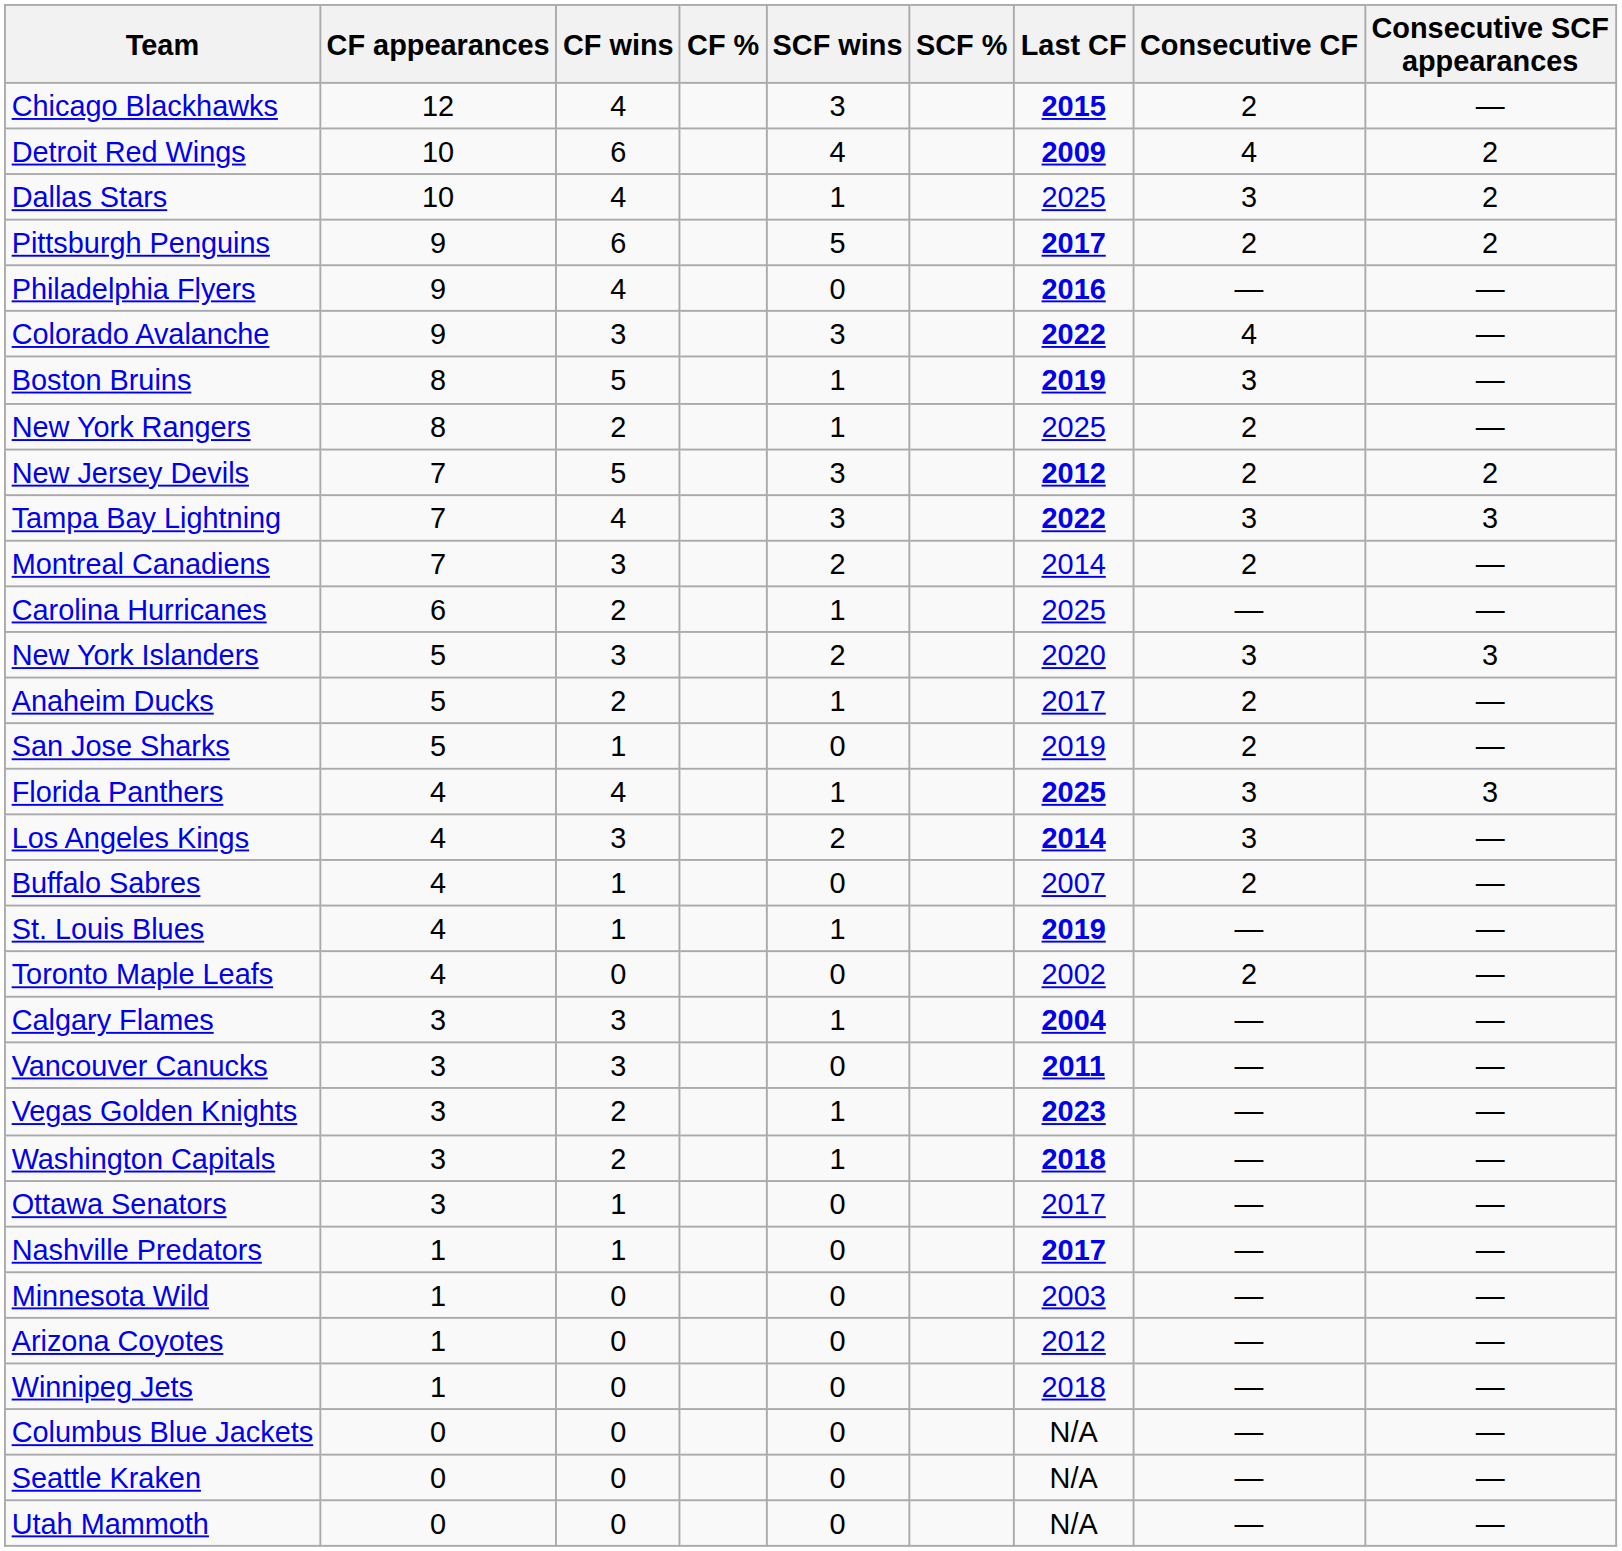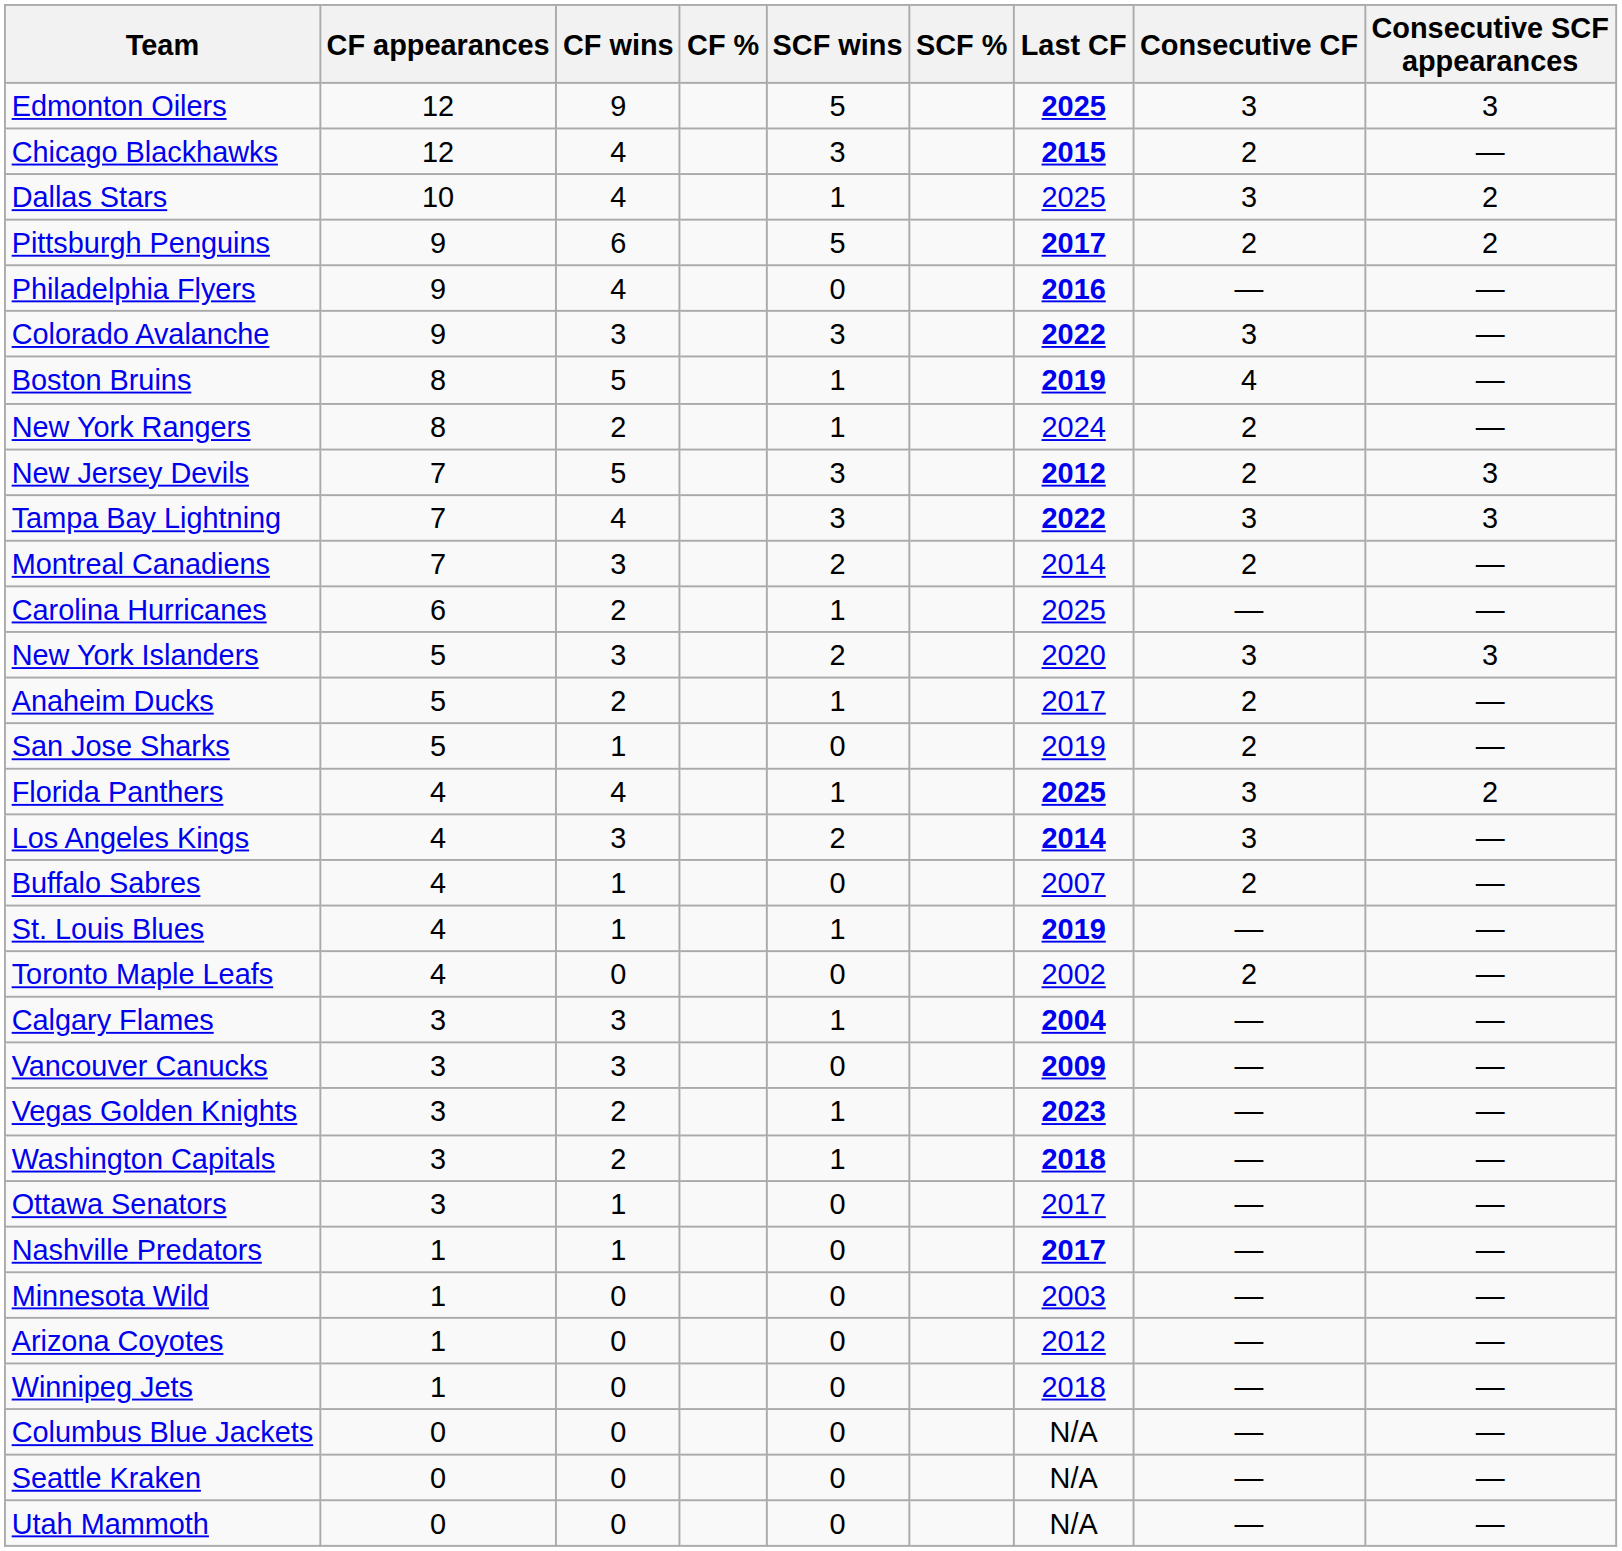 <table class="wikitable" style="text-align:center; font-size: 95%">
 <tr>
 <th>Team</th>
 <th>CF appearances</th>
 <th>CF wins</th>
 <th>CF %</th>
 <th>SCF wins</th>
 <th>SCF %</th>
 <th>Last CF</th>
 <th>Consecutive CF</th>
 <th>Consecutive SCF<br>appearances</th>
 </tr>
 <tr>
+<td style="text-align:left;"><a href='#'>Edmonton Oilers</a></td>
+<td>12</td>
+<td>9</td>
+<td></td>
+<td>5</td>
+<td></td>
+<td><strong><a href='#'>2025</a></strong></td>
+<td>3</td>
+<td>3</td>
+</tr>
+<tr>
 <td style="text-align:left;"><a href='#'>Chicago Blackhawks</a></td>
 <td>12</td>
 <td>4</td>
 <td></td>
 <td>3</td>
 <td></td>
 <td><strong><a href='#'>2015</a></strong></td>
 <td>2</td>
 <td>—</td>
-</tr>
-<tr>
-<td style="text-align:left;"><a href='#'>Detroit Red Wings</a></td>
-<td>10</td>
-<td>6</td>
-<td></td>
-<td>4</td>
-<td></td>
-<td><strong><a href='#'>2009</a></strong></td>
-<td>4</td>
-<td>2</td>
 </tr>
 <tr>
 <td style="text-align:left;"><a href='#'>Dallas Stars</a></td>
 <td>10</td>
 <td>4</td>
 <td></td>
 <td>1</td>
 <td></td>
 <td><a href='#'>2025</a></td>
 <td>3</td>
 <td>2</td>
 </tr>
 <tr>
 <td style="text-align:left;"><a href='#'>Pittsburgh Penguins</a></td>
 <td>9</td>
 <td>6</td>
 <td></td>
 <td>5</td>
 <td></td>
 <td><strong><a href='#'>2017</a></strong></td>
 <td>2</td>
 <td>2</td>
 </tr>
 <tr>
 <td style="text-align:left;"><a href='#'>Philadelphia Flyers</a></td>
 <td>9</td>
 <td>4</td>
 <td></td>
 <td>0</td>
 <td></td>
 <td><strong><a href='#'>2016</a></strong></td>
 <td>—</td>
 <td>—</td>
 </tr>
 <tr>
 <td style="text-align:left;"><a href='#'>Colorado Avalanche</a></td>
 <td>9</td>
 <td>3</td>
 <td></td>
 <td>3</td>
 <td></td>
 <td><strong><a href='#'>2022</a></strong></td>
-<td>4</td>
+<td>3</td>
 <td>—</td>
 </tr>
 <tr>
 <td style="text-align:left;"><a href='#'>Boston Bruins</a></td>
 <td>8</td>
 <td>5</td>
 <td></td>
 <td>1</td>
 <td></td>
 <td><strong><a href='#'>2019</a></strong></td>
-<td>3</td>
+<td>4</td>
 <td>—</td>
 </tr>
 <tr>
 <td style="text-align:left;"><a href='#'>New York Rangers</a></td>
 <td>8</td>
 <td>2</td>
 <td></td>
 <td>1</td>
 <td></td>
-<td><a href='#'>2025</a></td>
+<td><a href='#'>2024</a></td>
 <td>2</td>
 <td>—</td>
 </tr>
 <tr>
 <td style="text-align:left;"><a href='#'>New Jersey Devils</a></td>
 <td>7</td>
 <td>5</td>
 <td></td>
 <td>3</td>
 <td></td>
 <td><strong><a href='#'>2012</a></strong></td>
 <td>2</td>
-<td>2</td>
+<td>3</td>
 </tr>
 <tr>
 <td style="text-align:left;"><a href='#'>Tampa Bay Lightning</a></td>
 <td>7</td>
 <td>4</td>
 <td></td>
 <td>3</td>
 <td></td>
 <td><strong><a href='#'>2022</a></strong></td>
 <td>3</td>
 <td>3</td>
 </tr>
 <tr>
 <td style="text-align:left;"><a href='#'>Montreal Canadiens</a></td>
 <td>7</td>
 <td>3</td>
 <td></td>
 <td>2</td>
 <td></td>
 <td><a href='#'>2014</a></td>
 <td>2</td>
 <td>—</td>
 </tr>
 <tr>
 <td style="text-align:left;"><a href='#'>Carolina Hurricanes</a></td>
 <td>6</td>
 <td>2</td>
 <td></td>
 <td>1</td>
 <td></td>
 <td><a href='#'>2025</a></td>
 <td>—</td>
 <td>—</td>
 </tr>
 <tr>
 <td style="text-align:left;"><a href='#'>New York Islanders</a></td>
 <td>5</td>
 <td>3</td>
 <td></td>
 <td>2</td>
 <td></td>
 <td><a href='#'>2020</a></td>
 <td>3</td>
 <td>3</td>
 </tr>
 <tr>
 <td style="text-align:left;"><a href='#'>Anaheim Ducks</a></td>
 <td>5</td>
 <td>2</td>
 <td></td>
 <td>1</td>
 <td></td>
 <td><a href='#'>2017</a></td>
 <td>2</td>
 <td>—</td>
 </tr>
 <tr>
 <td style="text-align:left;"><a href='#'>San Jose Sharks</a></td>
 <td>5</td>
 <td>1</td>
 <td></td>
 <td>0</td>
 <td></td>
 <td><a href='#'>2019</a></td>
 <td>2</td>
 <td>—</td>
 </tr>
 <tr>
 <td style="text-align:left;"><a href='#'>Florida Panthers</a></td>
 <td>4</td>
 <td>4</td>
 <td></td>
 <td>1</td>
 <td></td>
 <td><strong><a href='#'>2025</a></strong></td>
 <td>3</td>
-<td>3</td>
+<td>2</td>
 </tr>
 <tr>
 <td style="text-align:left;"><a href='#'>Los Angeles Kings</a></td>
 <td>4</td>
 <td>3</td>
 <td></td>
 <td>2</td>
 <td></td>
 <td><strong><a href='#'>2014</a></strong></td>
 <td>3</td>
 <td>—</td>
 </tr>
 <tr>
 <td style="text-align:left;"><a href='#'>Buffalo Sabres</a></td>
 <td>4</td>
 <td>1</td>
 <td></td>
 <td>0</td>
 <td></td>
 <td><a href='#'>2007</a></td>
 <td>2</td>
 <td>—</td>
 </tr>
 <tr>
 <td style="text-align:left;"><a href='#'>St. Louis Blues</a></td>
 <td>4</td>
 <td>1</td>
 <td></td>
 <td>1</td>
 <td></td>
 <td><strong><a href='#'>2019</a></strong></td>
 <td>—</td>
 <td>—</td>
 </tr>
 <tr>
 <td style="text-align:left;"><a href='#'>Toronto Maple Leafs</a></td>
 <td>4</td>
 <td>0</td>
 <td></td>
 <td>0</td>
 <td></td>
 <td><a href='#'>2002</a></td>
 <td>2</td>
 <td>—</td>
 </tr>
 <tr>
 <td style="text-align:left;"><a href='#'>Calgary Flames</a></td>
 <td>3</td>
 <td>3</td>
 <td></td>
 <td>1</td>
 <td></td>
 <td><strong><a href='#'>2004</a></strong></td>
 <td>—</td>
 <td>—</td>
 </tr>
 <tr>
 <td style="text-align:left;"><a href='#'>Vancouver Canucks</a></td>
 <td>3</td>
 <td>3</td>
 <td></td>
 <td>0</td>
 <td></td>
-<td><strong><a href='#'>2011</a></strong></td>
+<td><strong><a href='#'>2009</a></strong></td>
 <td>—</td>
 <td>—</td>
 </tr>
 <tr>
 <td style="text-align:left;"><a href='#'>Vegas Golden Knights</a></td>
 <td>3</td>
 <td>2</td>
 <td></td>
 <td>1</td>
 <td></td>
 <td><strong><a href='#'>2023</a></strong></td>
 <td>—</td>
 <td>—</td>
 </tr>
 <tr>
 <td style="text-align:left;"><a href='#'>Washington Capitals</a></td>
 <td>3</td>
 <td>2</td>
 <td></td>
 <td>1</td>
 <td></td>
 <td><strong><a href='#'>2018</a></strong></td>
 <td>—</td>
 <td>—</td>
 </tr>
 <tr>
 <td style="text-align:left;"><a href='#'>Ottawa Senators</a></td>
 <td>3</td>
 <td>1</td>
 <td></td>
 <td>0</td>
 <td></td>
 <td><a href='#'>2017</a></td>
 <td>—</td>
 <td>—</td>
 </tr>
 <tr>
 <td style="text-align:left;"><a href='#'>Nashville Predators</a></td>
 <td>1</td>
 <td>1</td>
 <td></td>
 <td>0</td>
 <td></td>
 <td><strong><a href='#'>2017</a></strong></td>
 <td>—</td>
 <td>—</td>
 </tr>
 <tr>
 <td style="text-align:left;"><a href='#'>Minnesota Wild</a></td>
 <td>1</td>
 <td>0</td>
 <td></td>
 <td>0</td>
 <td></td>
 <td><a href='#'>2003</a></td>
 <td>—</td>
 <td>—</td>
 </tr>
 <tr>
 <td style="text-align:left;"><a href='#'>Arizona Coyotes</a></td>
 <td>1</td>
 <td>0</td>
 <td></td>
 <td>0</td>
 <td></td>
 <td><a href='#'>2012</a></td>
 <td>—</td>
 <td>—</td>
 </tr>
 <tr>
 <td style="text-align:left;"><a href='#'>Winnipeg Jets</a></td>
 <td>1</td>
 <td>0</td>
 <td></td>
 <td>0</td>
 <td></td>
 <td><a href='#'>2018</a></td>
 <td>—</td>
 <td>—</td>
 </tr>
 <tr>
 <td style="text-align:left;"><a href='#'>Columbus Blue Jackets</a></td>
 <td>0</td>
 <td>0</td>
 <td></td>
 <td>0</td>
 <td></td>
 <td>N/A</td>
 <td>—</td>
 <td>—</td>
 </tr>
 <tr>
 <td style="text-align:left;"><a href='#'>Seattle Kraken</a></td>
 <td>0</td>
 <td>0</td>
 <td></td>
 <td>0</td>
 <td></td>
 <td>N/A</td>
 <td>—</td>
 <td>—</td>
 </tr>
 <tr>
 <td style="text-align:left;"><a href='#'>Utah Mammoth</a></td>
 <td>0</td>
 <td>0</td>
 <td></td>
 <td>0</td>
 <td></td>
 <td>N/A</td>
 <td>—</td>
 <td>—</td>
 </tr>
 </table>
